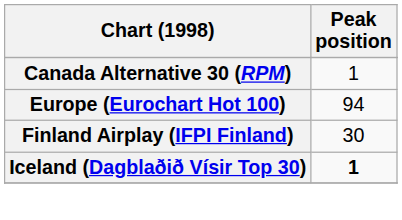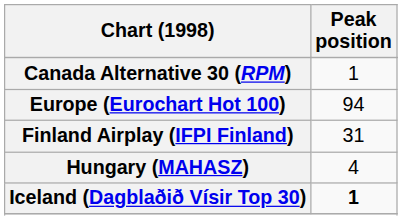 <table class="wikitable sortable plainrowheaders" style="text-align:center">
 <tr>
 <th scope="col">Chart (1998)</th>
 <th scope="col">Peak<br>position</th>
 </tr>
 <tr>
 </tr>
 <tr>
 <th scope="row">Canada Alternative 30 (<a href='#'><em>RPM</em></a>)</th>
 <td>1</td>
 </tr>
 <tr>
 <th scope="row">Europe (<a href='#'>Eurochart Hot 100</a>)</th>
 <td>94</td>
 </tr>
 <tr>
 <th scope="row">Finland Airplay (<a href='#'>IFPI Finland</a>)</th>
-<td>30</td>
+<td>31</td>
+</tr>
+<tr>
+<th scope="row">Hungary (<a href='#'>MAHASZ</a>)</th>
+<td>4</td>
 </tr>
 <tr>
 <th scope="row">Iceland (<a href='#'>Dagblaðið Vísir Top 30</a>)</th>
 <td><strong>1</strong></td>
 </tr>
 <tr>
 </tr>
 <tr>
 </tr>
 <tr>
 </tr>
 <tr>
 </tr>
 </table>
